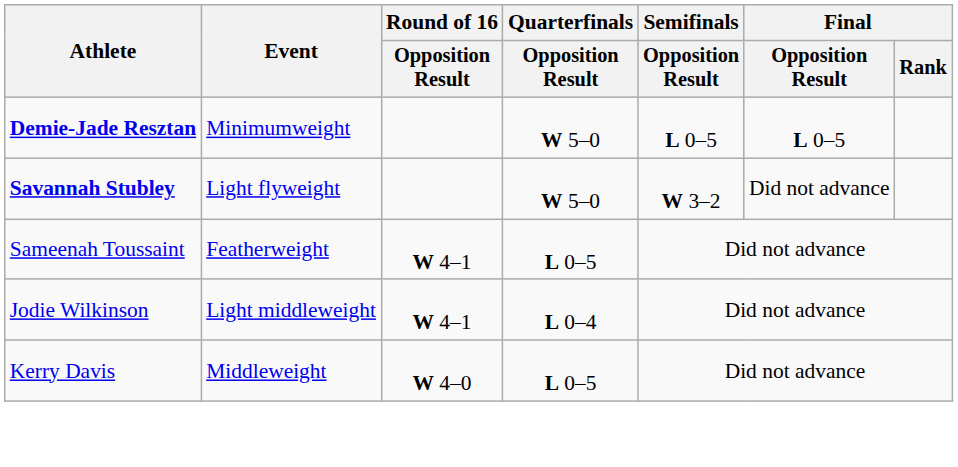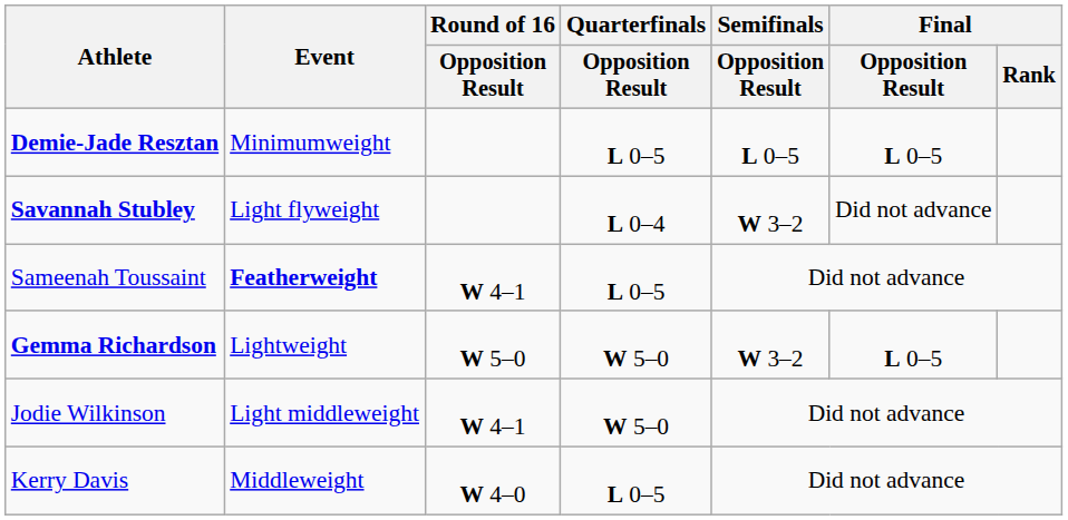 <table class="wikitable" style="font-size:90%; text-align:center">
 <tr>
 <th rowspan=2>Athlete</th>
 <th rowspan=2>Event</th>
 <th>Round of 16</th>
 <th>Quarterfinals</th>
 <th>Semifinals</th>
 <th colspan=2>Final</th>
 </tr>
 <tr style="font-size:95%">
 <th>Opposition<br>Result</th>
 <th>Opposition<br>Result</th>
 <th>Opposition<br>Result</th>
 <th>Opposition<br>Result</th>
 <th>Rank</th>
 </tr>
 <tr>
 <td align=left><strong><a href='#'>Demie-Jade Resztan</a></strong></td>
 <td align=left><a href='#'>Minimumweight</a></td>
 <td></td>
-<td><br><strong>W</strong> 5–0</td>
+<td><br><strong>L</strong> 0–5</td>
 <td><br><strong>L</strong> 0–5</td>
 <td><br><strong>L</strong> 0–5</td>
 <td></td>
 </tr>
 <tr>
 <td align=left><strong><a href='#'>Savannah Stubley</a></strong></td>
 <td align=left><a href='#'>Light flyweight</a></td>
 <td></td>
-<td><br><strong>W</strong> 5–0</td>
+<td><br><strong>L</strong> 0–4</td>
 <td><br><strong>W</strong> 3–2</td>
 <td>Did not advance</td>
 <td></td>
 </tr>
 <tr>
 <td align=left><a href='#'>Sameenah Toussaint</a></td>
-<td align=left><a href='#'>Featherweight</a></td>
+<td align=left><strong><a href='#'>Featherweight</a></strong></td>
 <td><br><strong>W</strong> 4–1</td>
 <td><br><strong>L</strong> 0–5</td>
 <td colspan=3>Did not advance</td>
 </tr>
 <tr>
+<td align=left><strong><a href='#'>Gemma Richardson</a></strong></td>
+<td align=left><a href='#'>Lightweight</a></td>
+<td><br><strong>W</strong> 5–0</td>
+<td><br><strong>W</strong> 5–0</td>
+<td><br><strong>W</strong> 3–2</td>
+<td><br><strong>L</strong> 0–5</td>
+<td></td>
+</tr>
+<tr>
 <td align=left><a href='#'>Jodie Wilkinson</a></td>
 <td align=left><a href='#'>Light middleweight</a></td>
 <td><br><strong>W</strong> 4–1</td>
-<td><br><strong>L</strong> 0–4</td>
+<td><br><strong>W</strong> 5–0</td>
 <td colspan=3>Did not advance</td>
 </tr>
 <tr>
 <td align=left><a href='#'>Kerry Davis</a></td>
 <td align=left><a href='#'>Middleweight</a></td>
 <td><br><strong>W</strong> 4–0</td>
 <td><br><strong>L</strong> 0–5</td>
 <td colspan=3>Did not advance</td>
 </tr>
 </table>
